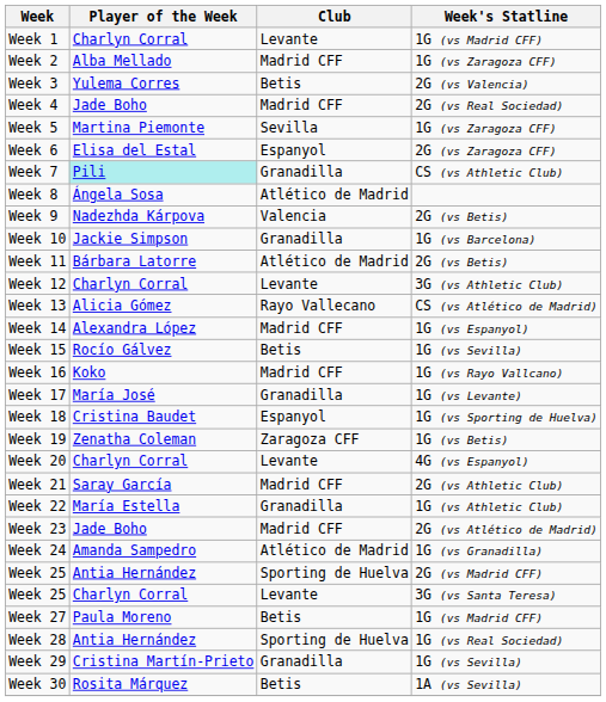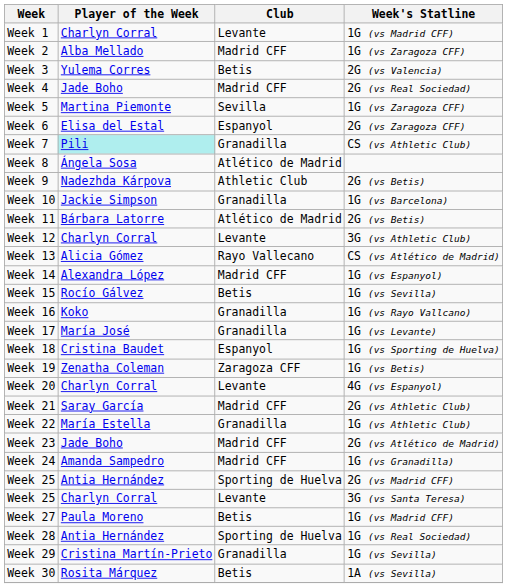 <table class="wikitable">
 <tr>
 <th>Week</th>
 <th>Player of the Week</th>
 <th>Club</th>
 <th>Week's Statline</th>
 </tr>
 <tr>
 <td>Week 1</td>
 <td><a href='#'>Charlyn Corral</a></td>
 <td>Levante</td>
 <td>1G <small><em>(vs Madrid CFF)</em></small></td>
 </tr>
 <tr>
 <td>Week 2</td>
 <td><a href='#'>Alba Mellado</a></td>
 <td>Madrid CFF</td>
 <td>1G <small><em>(vs Zaragoza CFF)</em></small></td>
 </tr>
 <tr>
 <td>Week 3</td>
 <td><a href='#'>Yulema Corres</a></td>
 <td>Betis</td>
 <td>2G <small><em>(vs Valencia)</em></small></td>
 </tr>
 <tr>
 <td>Week 4</td>
 <td><a href='#'>Jade Boho</a></td>
 <td>Madrid CFF</td>
 <td>2G <small><em>(vs Real Sociedad)</em></small></td>
 </tr>
 <tr>
 <td>Week 5</td>
 <td><a href='#'>Martina Piemonte</a></td>
 <td>Sevilla</td>
 <td>1G <small><em>(vs Zaragoza CFF)</em></small></td>
 </tr>
 <tr>
 <td>Week 6</td>
 <td><a href='#'>Elisa del Estal</a></td>
 <td>Espanyol</td>
 <td>2G <small><em>(vs Zaragoza CFF)</em></small></td>
 </tr>
 <tr>
 <td>Week 7</td>
 <td style="background: paleturquoise;"><a href='#'>Pili</a></td>
 <td>Granadilla</td>
 <td>CS <small><em>(vs Athletic Club)</em></small></td>
 </tr>
 <tr>
 <td>Week 8</td>
 <td><a href='#'>Ángela Sosa</a></td>
 <td>Atlético de Madrid</td>
 <td></td>
 </tr>
 <tr>
 <td>Week 9</td>
 <td><a href='#'>Nadezhda Kárpova</a></td>
-<td>Valencia</td>
+<td>Athletic Club</td>
 <td>2G <small><em>(vs Betis)</em></small></td>
 </tr>
 <tr>
 <td>Week 10</td>
 <td><a href='#'>Jackie Simpson</a></td>
 <td>Granadilla</td>
 <td>1G <small><em>(vs Barcelona)</em></small></td>
 </tr>
 <tr>
 <td>Week 11</td>
 <td><a href='#'>Bárbara Latorre</a></td>
 <td>Atlético de Madrid</td>
 <td>2G <small><em>(vs Betis)</em></small></td>
 </tr>
 <tr>
 <td>Week 12</td>
 <td><a href='#'>Charlyn Corral</a></td>
 <td>Levante</td>
 <td>3G <small><em>(vs Athletic Club)</em></small></td>
 </tr>
 <tr>
 <td>Week 13</td>
 <td><a href='#'>Alicia Gómez</a></td>
 <td>Rayo Vallecano</td>
 <td>CS <small><em>(vs Atlético de Madrid)</em></small></td>
 </tr>
 <tr>
 <td>Week 14</td>
 <td><a href='#'>Alexandra López</a></td>
 <td>Madrid CFF</td>
 <td>1G <small><em>(vs Espanyol)</em></small></td>
 </tr>
 <tr>
 <td>Week 15</td>
 <td><a href='#'>Rocío Gálvez</a></td>
 <td>Betis</td>
 <td>1G <small><em>(vs Sevilla)</em></small></td>
 </tr>
 <tr>
 <td>Week 16</td>
 <td><a href='#'>Koko</a></td>
-<td>Madrid CFF</td>
+<td>Granadilla</td>
 <td>1G <small><em>(vs Rayo Vallcano)</em></small></td>
 </tr>
 <tr>
 <td>Week 17</td>
 <td><a href='#'>María José</a></td>
 <td>Granadilla</td>
 <td>1G <small><em>(vs Levante)</em></small></td>
 </tr>
 <tr>
 <td>Week 18</td>
 <td><a href='#'>Cristina Baudet</a></td>
 <td>Espanyol</td>
 <td>1G <small><em>(vs Sporting de Huelva)</em></small></td>
 </tr>
 <tr>
 <td>Week 19</td>
 <td><a href='#'>Zenatha Coleman</a></td>
 <td>Zaragoza CFF</td>
 <td>1G <small><em>(vs Betis)</em></small></td>
 </tr>
 <tr>
 <td>Week 20</td>
 <td><a href='#'>Charlyn Corral</a></td>
 <td>Levante</td>
 <td>4G <small><em>(vs Espanyol)</em></small></td>
 </tr>
 <tr>
 <td>Week 21</td>
 <td><a href='#'>Saray García</a></td>
 <td>Madrid CFF</td>
 <td>2G <small><em>(vs Athletic Club)</em></small></td>
 </tr>
 <tr>
 <td>Week 22</td>
 <td><a href='#'>María Estella</a></td>
 <td>Granadilla</td>
 <td>1G <small><em>(vs Athletic Club)</em></small></td>
 </tr>
 <tr>
 <td>Week 23</td>
 <td><a href='#'>Jade Boho</a></td>
 <td>Madrid CFF</td>
 <td>2G <small><em>(vs Atlético de Madrid)</em></small></td>
 </tr>
 <tr>
 <td>Week 24</td>
 <td><a href='#'>Amanda Sampedro</a></td>
-<td>Atlético de Madrid</td>
+<td>Madrid CFF</td>
 <td>1G <small><em>(vs Granadilla)</em></small></td>
 </tr>
 <tr>
 <td>Week 25</td>
 <td><a href='#'>Antia Hernández</a></td>
 <td>Sporting de Huelva</td>
 <td>2G <small><em>(vs Madrid CFF)</em></small></td>
 </tr>
 <tr>
 <td>Week 25</td>
 <td><a href='#'>Charlyn Corral</a></td>
 <td>Levante</td>
 <td>3G <small><em>(vs Santa Teresa)</em></small></td>
 </tr>
 <tr>
 <td>Week 27</td>
 <td><a href='#'>Paula Moreno</a></td>
 <td>Betis</td>
 <td>1G <small><em>(vs Madrid CFF)</em></small></td>
 </tr>
 <tr>
 <td>Week 28</td>
 <td><a href='#'>Antia Hernández</a></td>
 <td>Sporting de Huelva</td>
 <td>1G <small><em>(vs Real Sociedad)</em></small></td>
 </tr>
 <tr>
 <td>Week 29</td>
 <td><a href='#'>Cristina Martín-Prieto</a></td>
 <td>Granadilla</td>
 <td>1G <small><em>(vs Sevilla)</em></small></td>
 </tr>
 <tr>
 <td>Week 30</td>
 <td><a href='#'>Rosita Márquez</a></td>
 <td>Betis</td>
 <td>1A <small><em>(vs Sevilla)</em></small></td>
 </tr>
 <tr>
 </tr>
 </table>
